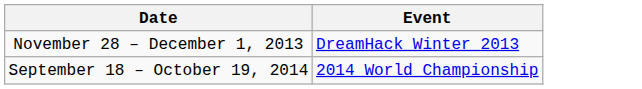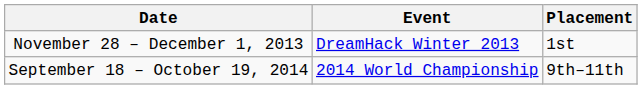 <table class="wikitable">
 <tr>
 <th>Date</th>
 <th>Event</th>
+<th>Placement</th>
 </tr>
 <tr>
 <td style="text-align:center;">November 28 – December 1, 2013</td>
 <td><a href='#'>DreamHack Winter 2013</a></td>
+<td> 1st</td>
 </tr>
 <tr>
 <td style="text-align:center;">September 18 – October 19, 2014</td>
 <td><a href='#'>2014 World Championship</a></td>
+<td>9th–11th</td>
 </tr>
 </table>
